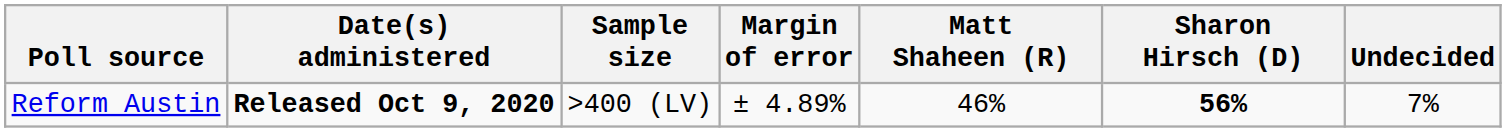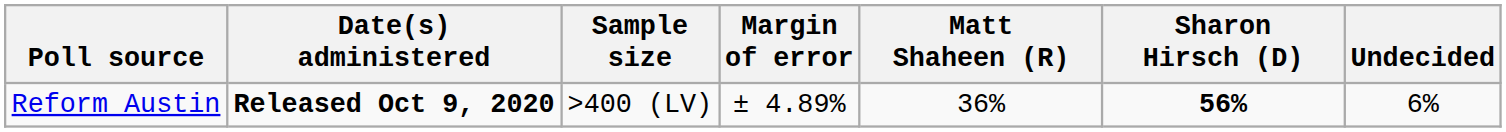 <table class="wikitable" style="font-size:90%;text-align:center;">
 <tr valign=bottom>
 <th>Poll source</th>
 <th>Date(s)<br>administered</th>
 <th>Sample<br>size</th>
 <th>Margin<br>of error</th>
 <th style="width:100px;">Matt<br>Shaheen (R)</th>
 <th style="width:100px;">Sharon<br>Hirsch (D)</th>
 <th>Undecided</th>
 </tr>
 <tr>
 <td style="text-align:left;"><a href='#'>Reform Austin</a></td>
 <td><strong>Released Oct 9, 2020</strong></td>
 <td>>400 (LV)</td>
 <td>± 4.89%</td>
-<td>46%</td>
+<td>36%</td>
 <td><strong>56%</strong></td>
-<td>7%</td>
+<td>6%</td>
 </tr>
 </table>
